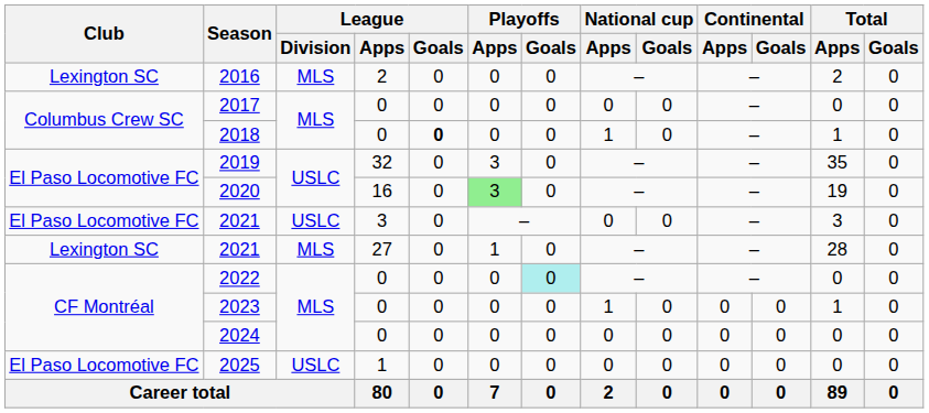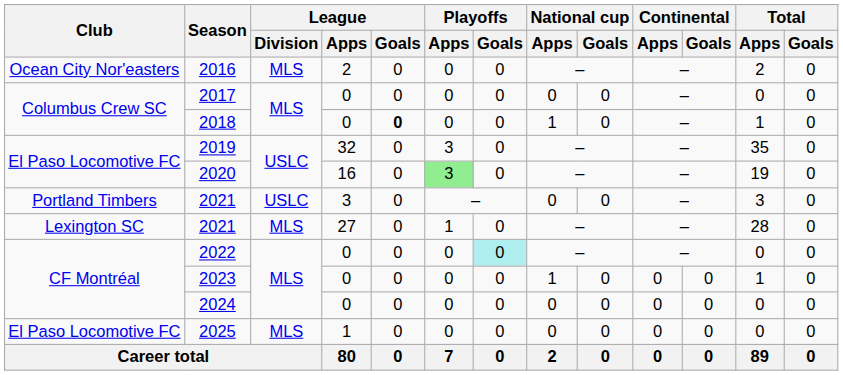 <table class="wikitable" style="text-align: center;">
 <tr>
 <th rowspan=2>Club</th>
 <th rowspan=2>Season</th>
 <th colspan=3>League</th>
 <th colspan=2>Playoffs</th>
 <th colspan=2>National cup</th>
 <th colspan=2>Continental</th>
 <th colspan=2>Total</th>
 </tr>
 <tr>
 <th>Division</th>
 <th>Apps</th>
 <th>Goals</th>
 <th>Apps</th>
 <th>Goals</th>
 <th>Apps</th>
 <th>Goals</th>
 <th>Apps</th>
 <th>Goals</th>
 <th>Apps</th>
 <th>Goals</th>
 </tr>
 <tr>
-<td><a href='#'>Lexington SC</a></td>
+<td><a href='#'>Ocean City Nor'easters</a></td>
 <td><a href='#'>2016</a></td>
 <td><a href='#'>MLS</a></td>
 <td>2</td>
 <td>0</td>
 <td>0</td>
 <td>0</td>
 <td colspan=2>–</td>
 <td colspan=2>–</td>
 <td>2</td>
 <td>0</td>
 </tr>
 <tr>
 <td rowspan=2><a href='#'>Columbus Crew SC</a></td>
 <td><a href='#'>2017</a></td>
 <td rowspan=2><a href='#'>MLS</a></td>
 <td>0</td>
 <td>0</td>
 <td>0</td>
 <td>0</td>
 <td>0</td>
 <td>0</td>
 <td colspan=2>–</td>
 <td>0</td>
 <td>0</td>
 </tr>
 <tr>
 <td><a href='#'>2018</a></td>
 <td>0</td>
 <td><strong>0</strong></td>
 <td>0</td>
 <td>0</td>
 <td>1</td>
 <td>0</td>
 <td colspan=2>–</td>
 <td>1</td>
 <td>0</td>
 </tr>
 <tr>
 <td rowspan=2><a href='#'>El Paso Locomotive FC</a></td>
 <td><a href='#'>2019</a></td>
 <td rowspan=2><a href='#'>USLC</a></td>
 <td>32</td>
 <td>0</td>
 <td>3</td>
 <td>0</td>
 <td colspan=2>–</td>
 <td colspan=2>–</td>
 <td>35</td>
 <td>0</td>
 </tr>
 <tr>
 <td><a href='#'>2020</a></td>
 <td>16</td>
 <td>0</td>
 <td style="background: lightgreen;">3</td>
 <td>0</td>
 <td colspan=2>–</td>
 <td colspan=2>–</td>
 <td>19</td>
 <td>0</td>
 </tr>
 <tr>
-<td><a href='#'>El Paso Locomotive FC</a></td>
+<td><a href='#'>Portland Timbers</a></td>
 <td><a href='#'>2021</a></td>
 <td><a href='#'>USLC</a></td>
 <td>3</td>
 <td>0</td>
 <td colspan=2>–</td>
 <td>0</td>
 <td>0</td>
 <td colspan=2>–</td>
 <td>3</td>
 <td>0</td>
 </tr>
 <tr>
 <td><a href='#'>Lexington SC</a></td>
 <td><a href='#'>2021</a></td>
 <td><a href='#'>MLS</a></td>
 <td>27</td>
 <td>0</td>
 <td>1</td>
 <td>0</td>
 <td colspan=2>–</td>
 <td colspan=2>–</td>
 <td>28</td>
 <td>0</td>
 </tr>
 <tr>
 <td rowspan=3><a href='#'>CF Montréal</a></td>
 <td><a href='#'>2022</a></td>
 <td rowspan=3><a href='#'>MLS</a></td>
 <td>0</td>
 <td>0</td>
 <td>0</td>
 <td style="background: paleturquoise;">0</td>
 <td colspan=2>–</td>
 <td colspan=2>–</td>
 <td>0</td>
 <td>0</td>
 </tr>
 <tr>
 <td><a href='#'>2023</a></td>
 <td>0</td>
 <td>0</td>
 <td>0</td>
 <td>0</td>
 <td>1</td>
 <td>0</td>
 <td 0>0</td>
 <td>0</td>
 <td>1</td>
 <td>0</td>
 </tr>
 <tr>
 <td><a href='#'>2024</a></td>
 <td>0</td>
 <td>0</td>
 <td>0</td>
 <td>0</td>
 <td>0</td>
 <td>0</td>
 <td>0</td>
 <td>0</td>
 <td>0</td>
 <td>0</td>
 </tr>
 <tr>
 <td><a href='#'>El Paso Locomotive FC</a></td>
 <td><a href='#'>2025</a></td>
-<td><a href='#'>USLC</a></td>
+<td><a href='#'>MLS</a></td>
 <td>1</td>
 <td>0</td>
 <td>0</td>
 <td>0</td>
 <td>0</td>
 <td>0</td>
 <td>0</td>
 <td>0</td>
 <td>0</td>
 <td>0</td>
 </tr>
 <tr>
 <th colspan=3>Career total</th>
 <th>80</th>
 <th>0</th>
 <th>7</th>
 <th>0</th>
 <th>2</th>
 <th>0</th>
 <th>0</th>
 <th>0</th>
 <th>89</th>
 <th>0</th>
 </tr>
 </table>
